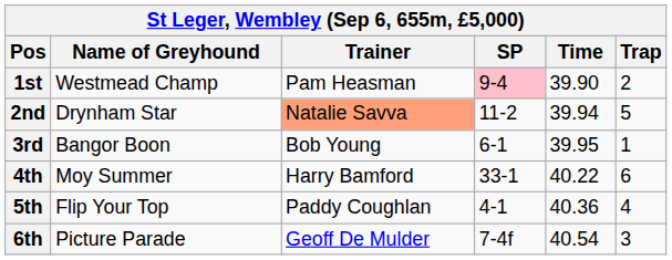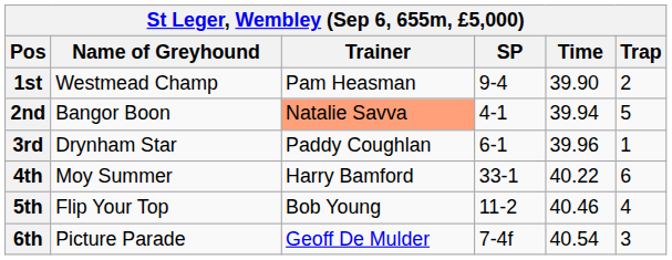 <table class="wikitable">
 <tr>
 <th colspan="6"><a href='#'>St Leger</a>, <a href='#'>Wembley</a> (Sep 6, 655m, £5,000)</th>
 </tr>
 <tr>
 <th width=30>Pos</th>
 <th width=180>Name of Greyhound</th>
 <th width=150>Trainer</th>
 <th width=50>SP</th>
 <th width=50>Time</th>
 <th width=30>Trap</th>
 </tr>
 <tr>
 <th>1st</th>
 <td>Westmead Champ</td>
 <td>Pam Heasman</td>
-<td style="background: pink;">9-4</td>
+<td>9-4</td>
 <td>39.90</td>
 <td>2</td>
 </tr>
 <tr>
 <th>2nd</th>
-<td>Drynham Star</td>
+<td>Bangor Boon</td>
 <td style="background: lightsalmon;">Natalie Savva</td>
-<td>11-2</td>
+<td>4-1</td>
 <td>39.94</td>
 <td>5</td>
 </tr>
 <tr>
 <th>3rd</th>
-<td>Bangor Boon</td>
-<td>Bob Young</td>
+<td>Drynham Star</td>
+<td>Paddy Coughlan</td>
 <td>6-1</td>
-<td>39.95</td>
+<td>39.96</td>
 <td>1</td>
 </tr>
 <tr>
 <th>4th</th>
 <td>Moy Summer</td>
 <td>Harry Bamford</td>
 <td>33-1</td>
 <td>40.22</td>
 <td>6</td>
 </tr>
 <tr>
 <th>5th</th>
 <td>Flip Your Top</td>
-<td>Paddy Coughlan</td>
-<td>4-1</td>
-<td>40.36</td>
+<td>Bob Young</td>
+<td>11-2</td>
+<td>40.46</td>
 <td>4</td>
 </tr>
 <tr>
 <th>6th</th>
 <td>Picture Parade</td>
 <td><a href='#'>Geoff De Mulder</a></td>
 <td>7-4f</td>
 <td>40.54</td>
 <td>3</td>
 </tr>
 </table>
